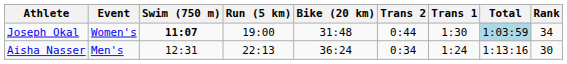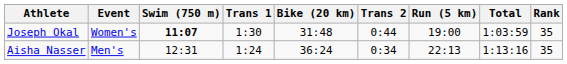 <table class="wikitable" border="1" style="font-size:90%; text-align:center">
 <tr>
 <th>Athlete</th>
 <th>Event</th>
 <th>Swim (750 m)</th>
-<th>Run (5 km)</th>
+<th>Trans 1</th>
 <th>Bike (20 km)</th>
 <th>Trans 2</th>
-<th>Trans 1</th>
+<th>Run (5 km)</th>
 <th>Total</th>
 <th>Rank</th>
 </tr>
 <tr>
 <td align=left><a href='#'>Joseph Okal</a></td>
 <td align=left rowspan=1><a href='#'>Women's</a></td>
 <td><strong>11:07</strong></td>
-<td>19:00</td>
+<td>1:30</td>
 <td>31:48</td>
 <td>0:44</td>
-<td>1:30</td>
-<td style="background: lightblue;">1:03:59</td>
-<td>34</td>
+<td>19:00</td>
+<td>1:03:59</td>
+<td>35</td>
 </tr>
 <tr>
 <td align=left><a href='#'>Aisha Nasser</a></td>
 <td align=left rowspan=1><a href='#'>Men's</a></td>
 <td>12:31</td>
-<td>22:13</td>
+<td>1:24</td>
 <td>36:24</td>
 <td>0:34</td>
-<td>1:24</td>
+<td>22:13</td>
 <td>1:13:16</td>
-<td>30</td>
+<td>35</td>
 </tr>
 </table>
